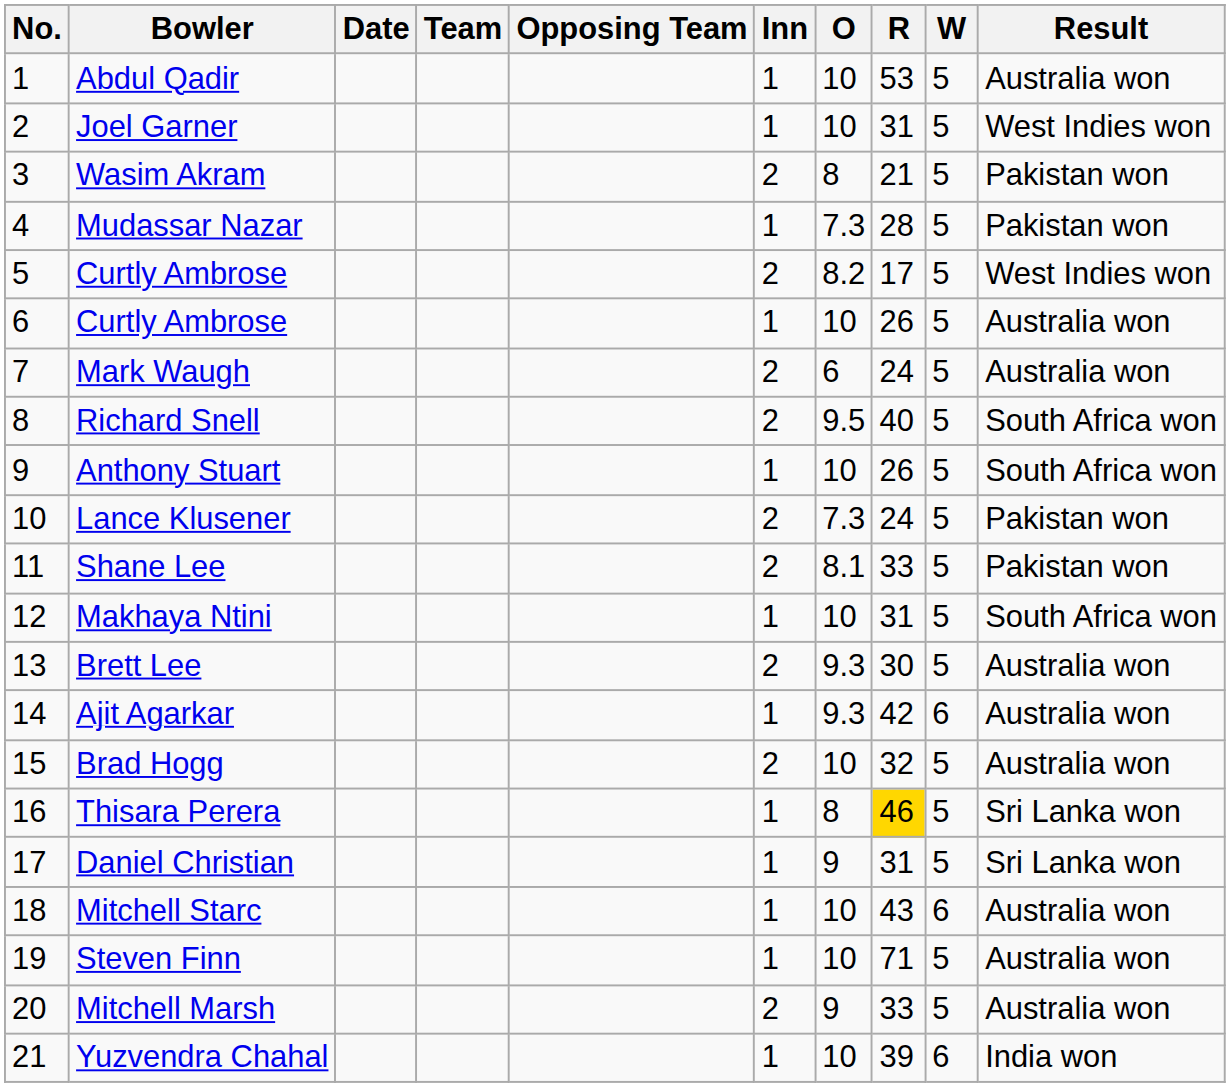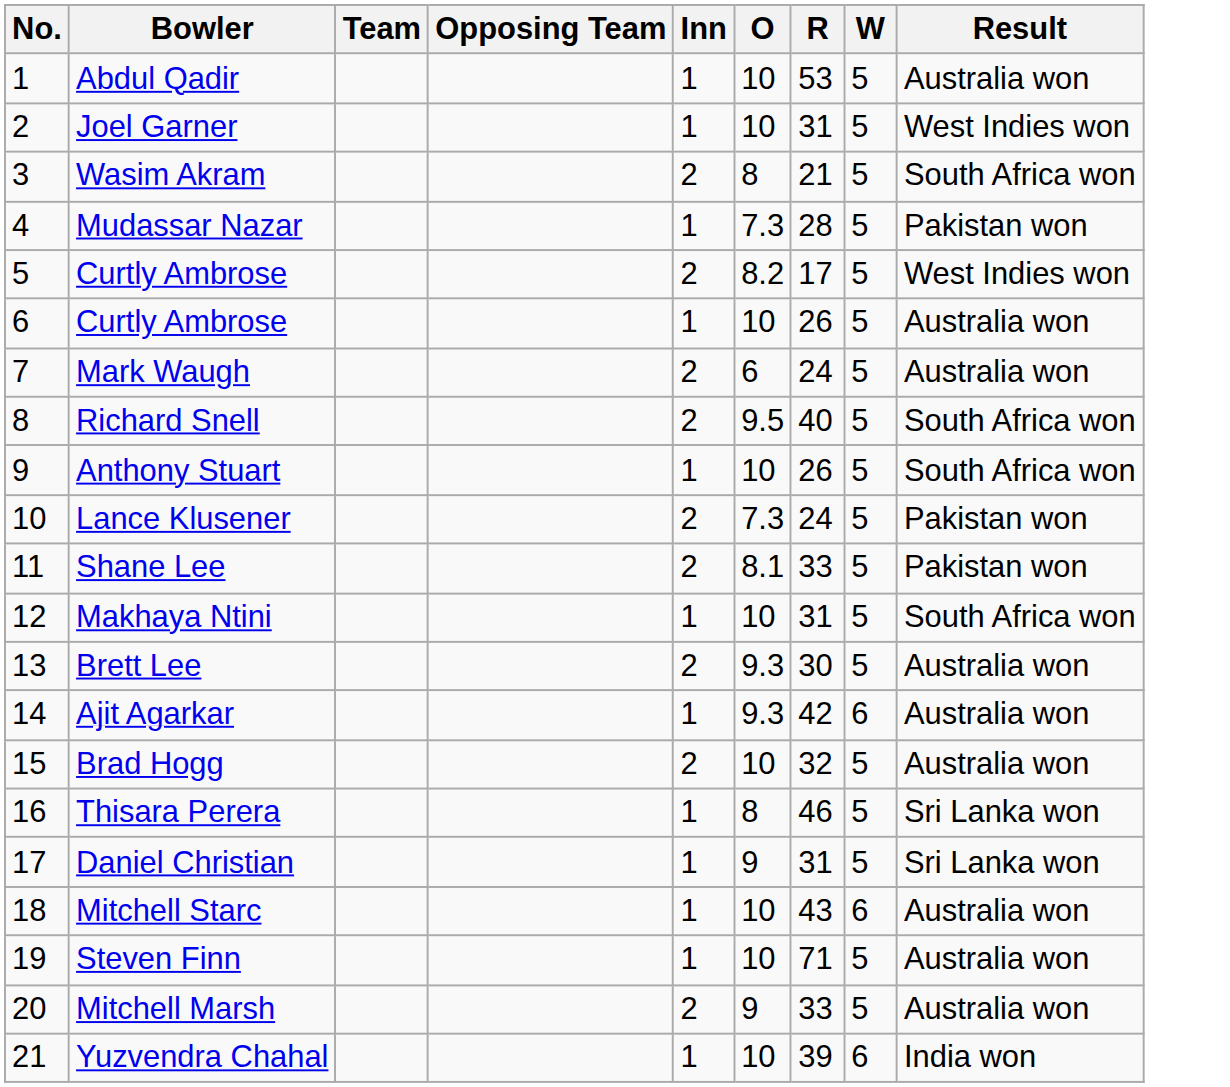 <table class="wikitable sortable">
 <tr>
 <th>No.</th>
 <th>Bowler</th>
-<th>Date</th>
 <th>Team</th>
 <th>Opposing Team</th>
 <th scope="col" style="width:20px;">Inn</th>
 <th scope="col" style="width:20px;">O</th>
 <th scope="col" style="width:20px;">R</th>
 <th scope="col" style="width:20px;">W</th>
 <th>Result</th>
 </tr>
 <tr>
 <td>1</td>
 <td><a href='#'>Abdul Qadir</a></td>
 <td></td>
 <td></td>
-<td></td>
 <td>1</td>
 <td>10</td>
 <td>53</td>
 <td>5</td>
 <td>Australia won</td>
 </tr>
 <tr>
 <td>2</td>
 <td><a href='#'>Joel Garner</a></td>
-<td></td>
 <td></td>
 <td></td>
 <td>1</td>
 <td>10</td>
 <td>31</td>
 <td>5</td>
 <td>West Indies won</td>
 </tr>
 <tr>
 <td>3</td>
 <td><a href='#'>Wasim Akram</a></td>
 <td></td>
 <td></td>
-<td></td>
 <td>2</td>
 <td>8</td>
 <td>21</td>
 <td>5</td>
-<td>Pakistan won</td>
+<td>South Africa won</td>
 </tr>
 <tr>
 <td>4</td>
 <td><a href='#'>Mudassar Nazar</a></td>
-<td></td>
 <td></td>
 <td></td>
 <td>1</td>
 <td>7.3</td>
 <td>28</td>
 <td>5</td>
 <td>Pakistan won</td>
 </tr>
 <tr>
 <td>5</td>
 <td><a href='#'>Curtly Ambrose</a></td>
 <td></td>
 <td></td>
-<td></td>
 <td>2</td>
 <td>8.2</td>
 <td>17</td>
 <td>5</td>
 <td>West Indies won</td>
 </tr>
 <tr>
 <td>6</td>
 <td><a href='#'>Curtly Ambrose</a></td>
-<td></td>
 <td></td>
 <td></td>
 <td>1</td>
 <td>10</td>
 <td>26</td>
 <td>5</td>
 <td>Australia won</td>
 </tr>
 <tr>
 <td>7</td>
 <td><a href='#'>Mark Waugh</a></td>
 <td></td>
 <td></td>
-<td></td>
 <td>2</td>
 <td>6</td>
 <td>24</td>
 <td>5</td>
 <td>Australia won</td>
 </tr>
 <tr>
 <td>8</td>
 <td><a href='#'>Richard Snell</a></td>
-<td></td>
 <td></td>
 <td></td>
 <td>2</td>
 <td>9.5</td>
 <td>40</td>
 <td>5</td>
 <td>South Africa won</td>
 </tr>
 <tr>
 <td>9</td>
 <td><a href='#'>Anthony Stuart</a></td>
 <td></td>
 <td></td>
-<td></td>
 <td>1</td>
 <td>10</td>
 <td>26</td>
 <td>5</td>
 <td>South Africa won</td>
 </tr>
 <tr>
 <td>10</td>
 <td><a href='#'>Lance Klusener</a></td>
-<td></td>
 <td></td>
 <td></td>
 <td>2</td>
 <td>7.3</td>
 <td>24</td>
 <td>5</td>
 <td>Pakistan won</td>
 </tr>
 <tr>
 <td>11</td>
 <td><a href='#'>Shane Lee</a></td>
 <td></td>
 <td></td>
-<td></td>
 <td>2</td>
 <td>8.1</td>
 <td>33</td>
 <td>5</td>
 <td>Pakistan won</td>
 </tr>
 <tr>
 <td>12</td>
 <td><a href='#'>Makhaya Ntini</a></td>
-<td></td>
 <td></td>
 <td></td>
 <td>1</td>
 <td>10</td>
 <td>31</td>
 <td>5</td>
 <td>South Africa won</td>
 </tr>
 <tr>
 <td>13</td>
 <td><a href='#'>Brett Lee</a></td>
 <td></td>
 <td></td>
-<td></td>
 <td>2</td>
 <td>9.3</td>
 <td>30</td>
 <td>5</td>
 <td>Australia won</td>
 </tr>
 <tr>
 <td>14</td>
 <td><a href='#'>Ajit Agarkar</a></td>
-<td></td>
 <td></td>
 <td></td>
 <td>1</td>
 <td>9.3</td>
 <td>42</td>
 <td>6</td>
 <td>Australia won</td>
 </tr>
 <tr>
 <td>15</td>
 <td><a href='#'>Brad Hogg</a></td>
 <td></td>
 <td></td>
-<td></td>
 <td>2</td>
 <td>10</td>
 <td>32</td>
 <td>5</td>
 <td>Australia won</td>
 </tr>
 <tr>
 <td>16</td>
 <td><a href='#'>Thisara Perera</a></td>
 <td></td>
 <td></td>
-<td></td>
 <td>1</td>
 <td>8</td>
-<td style="background: gold;">46</td>
+<td>46</td>
 <td>5</td>
 <td>Sri Lanka won</td>
 </tr>
 <tr>
 <td>17</td>
 <td><a href='#'>Daniel Christian</a></td>
-<td></td>
 <td></td>
 <td></td>
 <td>1</td>
 <td>9</td>
 <td>31</td>
 <td>5</td>
 <td>Sri Lanka won</td>
 </tr>
 <tr>
 <td>18</td>
 <td><a href='#'>Mitchell Starc</a></td>
 <td></td>
 <td></td>
-<td></td>
 <td>1</td>
 <td>10</td>
 <td>43</td>
 <td>6</td>
 <td>Australia won</td>
 </tr>
 <tr>
 <td>19</td>
 <td><a href='#'>Steven Finn</a></td>
-<td></td>
 <td></td>
 <td></td>
 <td>1</td>
 <td>10</td>
 <td>71</td>
 <td>5</td>
 <td>Australia won</td>
 </tr>
 <tr>
 <td>20</td>
 <td><a href='#'>Mitchell Marsh</a></td>
 <td></td>
 <td></td>
-<td></td>
 <td>2</td>
 <td>9</td>
 <td>33</td>
 <td>5</td>
 <td>Australia won</td>
 </tr>
 <tr>
 <td>21</td>
 <td><a href='#'>Yuzvendra Chahal</a></td>
 <td></td>
 <td></td>
-<td></td>
 <td>1</td>
 <td>10</td>
 <td>39</td>
 <td>6</td>
 <td>India won</td>
 </tr>
 </table>
